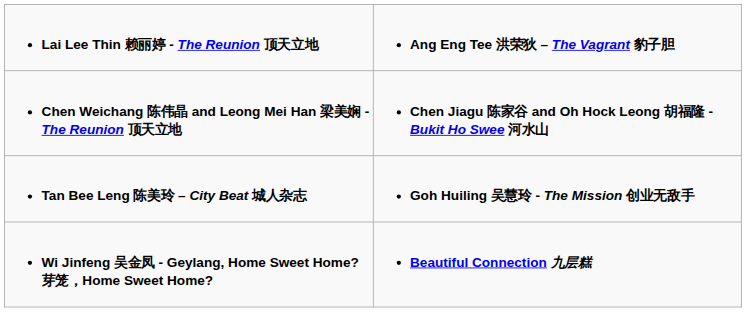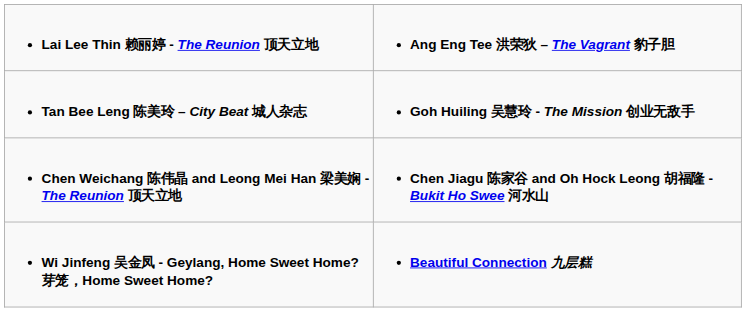 <table class=wikitable>
 <tr>
 <td valign="top" width="50%"><br><div></div><ul><li><strong>Lai Lee Thin 赖丽婷 - <em><a href='#'>The Reunion</a></em> 顶天立地</strong></li></ul></td>
 <td valign="top" width="50%"><br><div></div><ul><li><strong>Ang Eng Tee 洪荣狄 – <em><a href='#'>The Vagrant</a></em> 豹子胆</strong></li></ul></td>
 </tr>
 <tr>
+<td valign="top" width="50%"><br><div></div><ul><li><strong>Tan Bee Leng 陈美玲 – <em>City Beat</em> 城人杂志</strong></li></ul></td>
+<td valign="top" width="50%"><br><div></div><ul><li><strong>Goh Huiling 吴慧玲 - <em>The Mission</em> 创业无敌手</strong></li></ul></td>
+</tr>
+<tr>
 <td valign="top" width="50%"><br><div></div><ul><li><strong>Chen Weichang 陈伟晶 and Leong Mei Han 梁美娴 - <em><a href='#'>The Reunion</a></em> 顶天立地</strong></li></ul></td>
 <td valign="top" width="50%"><br><div></div><ul><li><strong>Chen Jiagu 陈家谷 and Oh Hock Leong 胡福隆 - <em><a href='#'>Bukit Ho Swee</a></em> 河水山</strong></li></ul></td>
-</tr>
-<tr>
-<td valign="top" width="50%"><br><div></div><ul><li><strong>Tan Bee Leng 陈美玲 – <em>City Beat</em> 城人杂志</strong></li></ul></td>
-<td valign="top" width="50%"><br><div></div><ul><li><strong>Goh Huiling 吴慧玲 - <em>The Mission</em> 创业无敌手</strong></li></ul></td>
 </tr>
 <tr>
 <td valign="top" width="50%"><br><div></div><ul><li><strong>Wi Jinfeng 吴金凤 - Geylang, Home Sweet Home? 芽笼，Home Sweet Home?</strong></li></ul></td>
 <td valign="top" width="50%"><br><div></div><ul><li><strong><a href='#'>Beautiful Connection</a><em> 九层糕<strong><em></li></ul></td>
 </tr>
 </table>
